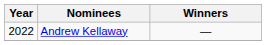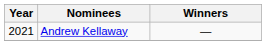 <table class="wikitable">
 <tr>
 <th width=40>Year</th>
 <th width=150>Nominees</th>
 <th width=150>Winners</th>
 </tr>
 <tr>
-<td align=center>2022</td>
+<td align=center>2021</td>
 <td><a href='#'>Andrew Kellaway</a></td>
 <td align=center>—</td>
 </tr>
 <tr>
 </tr>
 </table>
